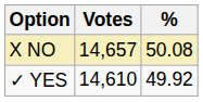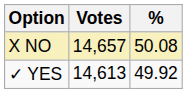 <table class="wikitable">
 <tr>
 <th>Option</th>
 <th>Votes</th>
 <th>%</th>
 </tr>
 <tr>
 <td style=background:#f8f1bd>X NO</td>
 <td style=background:#f8f1bd>14,657</td>
 <td style=background:#f8f1bd>50.08</td>
 </tr>
 <tr>
 <td>✓ YES</td>
-<td>14,610</td>
+<td>14,613</td>
 <td>49.92</td>
 </tr>
 </table>
